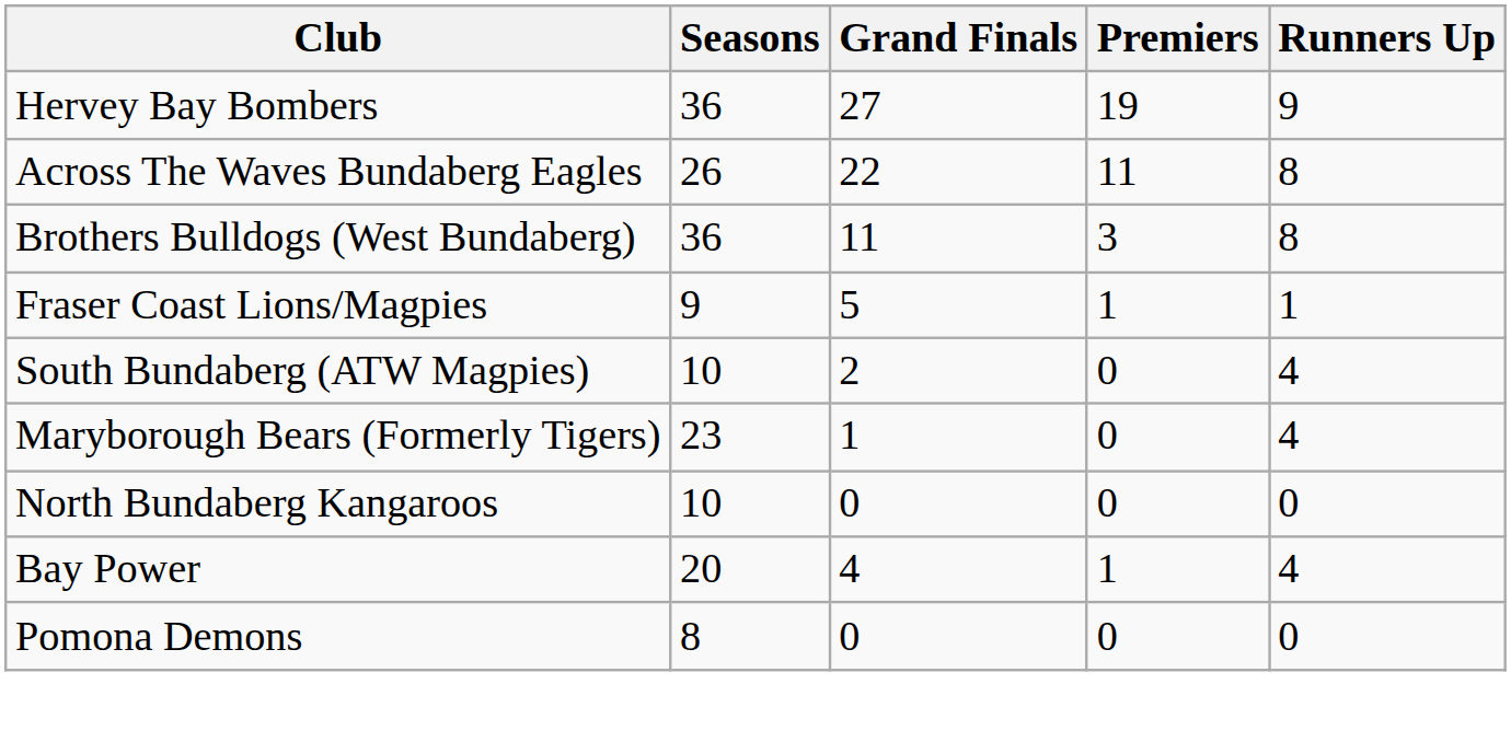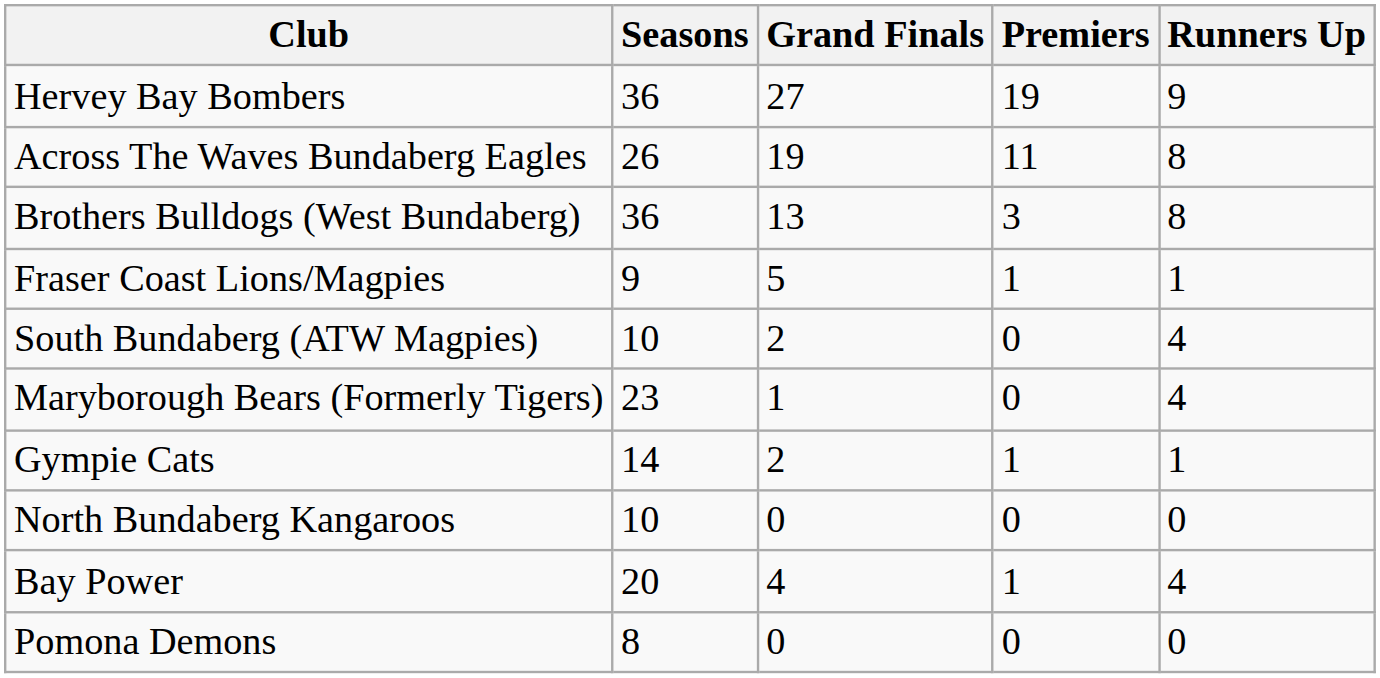 <table class="wikitable sortable">
 <tr>
 <th>Club</th>
 <th>Seasons</th>
 <th>Grand Finals</th>
 <th>Premiers</th>
 <th>Runners Up</th>
 </tr>
 <tr>
 <td>Hervey Bay Bombers</td>
 <td>36</td>
 <td>27</td>
 <td>19</td>
 <td>9</td>
 </tr>
 <tr>
 <td>Across The Waves Bundaberg Eagles</td>
 <td>26</td>
-<td>22</td>
+<td>19</td>
 <td>11</td>
 <td>8</td>
 </tr>
 <tr>
 <td>Brothers Bulldogs (West Bundaberg)</td>
 <td>36</td>
-<td>11</td>
+<td>13</td>
 <td>3</td>
 <td>8</td>
 </tr>
 <tr>
 <td>Fraser Coast Lions/Magpies</td>
 <td>9</td>
 <td>5</td>
 <td>1</td>
 <td>1</td>
 </tr>
 <tr>
 <td>South Bundaberg (ATW Magpies)</td>
 <td>10</td>
 <td>2</td>
 <td>0</td>
 <td>4</td>
 </tr>
 <tr>
 <td>Maryborough Bears (Formerly Tigers)</td>
 <td>23</td>
 <td>1</td>
 <td>0</td>
 <td>4</td>
 </tr>
 <tr>
+<td>Gympie Cats</td>
+<td>14</td>
+<td>2</td>
+<td>1</td>
+<td>1</td>
+</tr>
+<tr>
 <td>North Bundaberg Kangaroos</td>
 <td>10</td>
 <td>0</td>
 <td>0</td>
 <td>0</td>
 </tr>
 <tr>
 <td>Bay Power</td>
 <td>20</td>
 <td>4</td>
 <td>1</td>
 <td>4</td>
 </tr>
 <tr>
 <td>Pomona Demons</td>
 <td>8</td>
 <td>0</td>
 <td>0</td>
 <td>0</td>
 </tr>
 </table>
